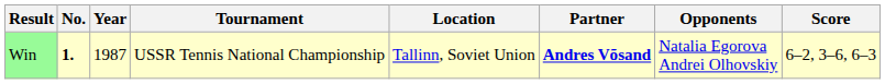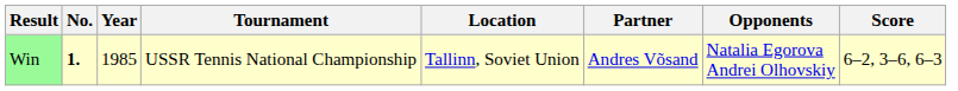 <table class="wikitable" style="font-size:95%">
 <tr>
 <th>Result</th>
 <th>No.</th>
 <th>Year</th>
 <th>Tournament</th>
 <th>Location</th>
 <th>Partner</th>
 <th>Opponents</th>
 <th>Score</th>
 </tr>
 <tr bgcolor=#FFFFCC>
 <td style="background:#98fb98;">Win</td>
 <td><strong>1.</strong></td>
-<td>1987</td>
+<td>1985</td>
 <td>USSR Tennis National Championship</td>
 <td> <a href='#'>Tallinn</a>, Soviet Union</td>
-<td><strong> <a href='#'>Andres Võsand</a></strong></td>
+<td> <a href='#'>Andres Võsand</a></td>
 <td> <a href='#'>Natalia Egorova</a> <br>  <a href='#'>Andrei Olhovskiy</a></td>
 <td>6–2, 3–6, 6–3</td>
 </tr>
 </table>
